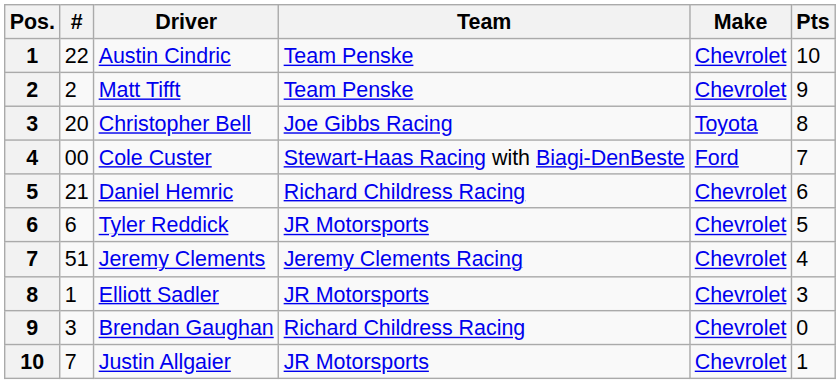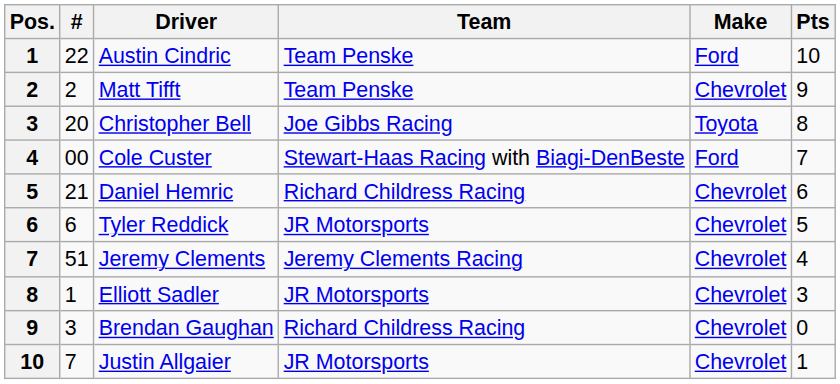 <table class="wikitable" style="font-size:95%">
 <tr>
 <th>Pos.</th>
 <th>#</th>
 <th>Driver</th>
 <th>Team</th>
 <th>Make</th>
 <th>Pts</th>
 </tr>
 <tr>
 <th>1</th>
 <td>22</td>
 <td><a href='#'>Austin Cindric</a></td>
 <td><a href='#'>Team Penske</a></td>
-<td><a href='#'>Chevrolet</a></td>
+<td><a href='#'>Ford</a></td>
 <td>10</td>
 </tr>
 <tr>
 <th>2</th>
 <td>2</td>
 <td><a href='#'>Matt Tifft</a></td>
 <td><a href='#'>Team Penske</a></td>
 <td><a href='#'>Chevrolet</a></td>
 <td>9</td>
 </tr>
 <tr>
 <th>3</th>
 <td>20</td>
 <td><a href='#'>Christopher Bell</a></td>
 <td><a href='#'>Joe Gibbs Racing</a></td>
 <td><a href='#'>Toyota</a></td>
 <td>8</td>
 </tr>
 <tr>
 <th>4</th>
 <td>00</td>
 <td><a href='#'>Cole Custer</a></td>
 <td><a href='#'>Stewart-Haas Racing</a> with <a href='#'>Biagi-DenBeste</a></td>
 <td><a href='#'>Ford</a></td>
 <td>7</td>
 </tr>
 <tr>
 <th>5</th>
 <td>21</td>
 <td><a href='#'>Daniel Hemric</a></td>
 <td><a href='#'>Richard Childress Racing</a></td>
 <td><a href='#'>Chevrolet</a></td>
 <td>6</td>
 </tr>
 <tr>
 <th>6</th>
 <td>6</td>
 <td><a href='#'>Tyler Reddick</a></td>
 <td><a href='#'>JR Motorsports</a></td>
 <td><a href='#'>Chevrolet</a></td>
 <td>5</td>
 </tr>
 <tr>
 <th>7</th>
 <td>51</td>
 <td><a href='#'>Jeremy Clements</a></td>
 <td><a href='#'>Jeremy Clements Racing</a></td>
 <td><a href='#'>Chevrolet</a></td>
 <td>4</td>
 </tr>
 <tr>
 <th>8</th>
 <td>1</td>
 <td><a href='#'>Elliott Sadler</a></td>
 <td><a href='#'>JR Motorsports</a></td>
 <td><a href='#'>Chevrolet</a></td>
 <td>3</td>
 </tr>
 <tr>
 <th>9</th>
 <td>3</td>
 <td><a href='#'>Brendan Gaughan</a></td>
 <td><a href='#'>Richard Childress Racing</a></td>
 <td><a href='#'>Chevrolet</a></td>
 <td>0</td>
 </tr>
 <tr>
 <th>10</th>
 <td>7</td>
 <td><a href='#'>Justin Allgaier</a></td>
 <td><a href='#'>JR Motorsports</a></td>
 <td><a href='#'>Chevrolet</a></td>
 <td>1</td>
 </tr>
 </table>
